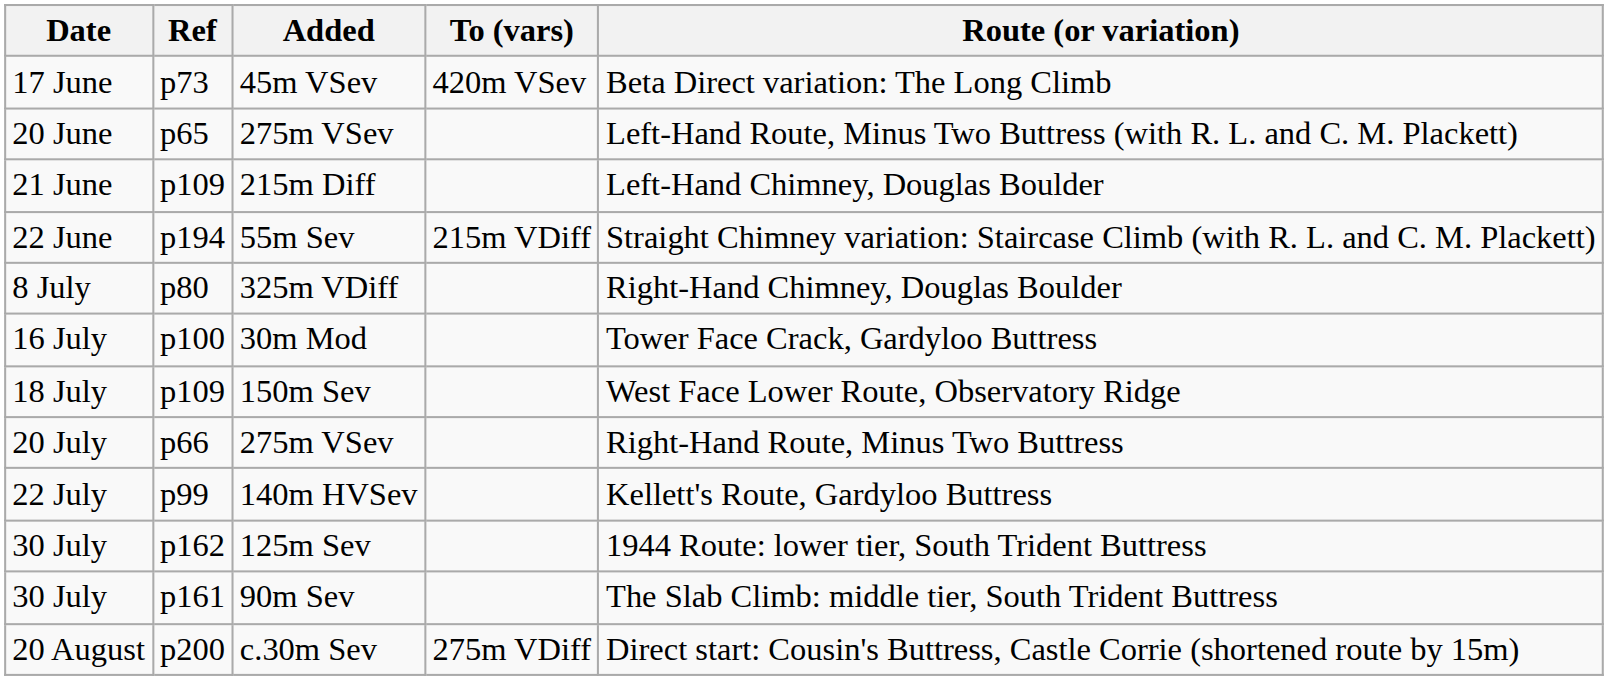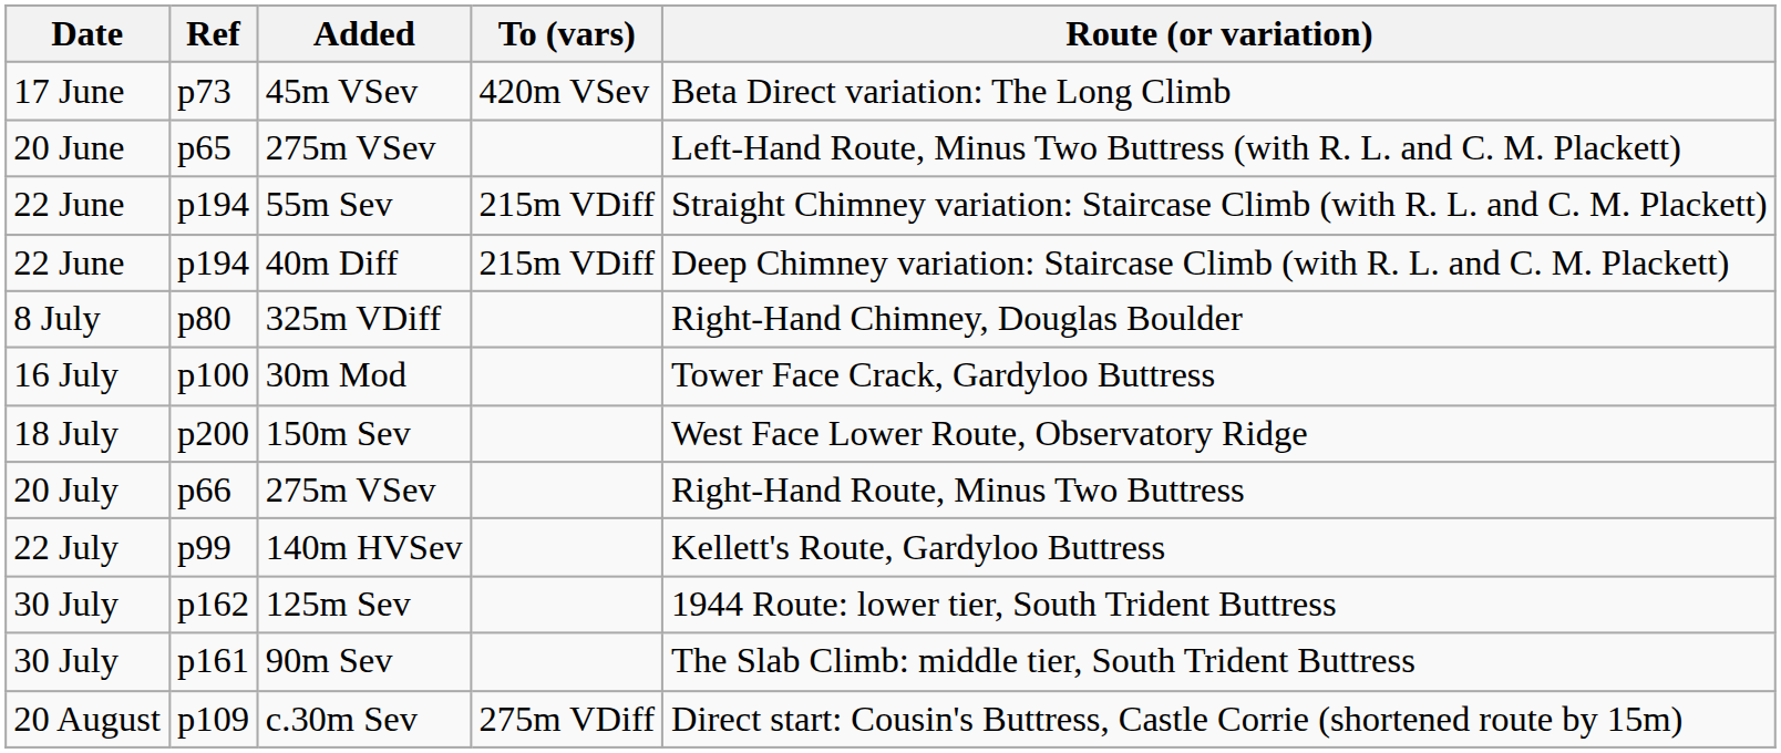 <table class="wikitable" style="margin: 1em auto 1em auto;">
 <tr>
 <th scope="col">Date</th>
 <th scope="col">Ref</th>
 <th scope="col">Added</th>
 <th scope="col">To (vars)</th>
 <th scope="col">Route (or variation)</th>
 </tr>
 <tr>
 <td>17 June</td>
 <td>p73</td>
 <td>45m VSev</td>
 <td>420m VSev</td>
 <td>Beta Direct variation: The Long Climb</td>
 </tr>
 <tr>
 <td>20 June</td>
 <td>p65</td>
 <td>275m VSev</td>
 <td></td>
 <td>Left-Hand Route, Minus Two Buttress (with R. L. and C. M. Plackett)</td>
 </tr>
 <tr>
-<td>21 June</td>
-<td>p109</td>
-<td>215m Diff</td>
-<td></td>
-<td>Left-Hand Chimney, Douglas Boulder</td>
-</tr>
-<tr>
 <td>22 June</td>
 <td>p194</td>
 <td>55m Sev</td>
 <td>215m VDiff</td>
 <td>Straight Chimney variation: Staircase Climb (with R. L. and C. M. Plackett)</td>
+</tr>
+<tr>
+<td>22 June</td>
+<td>p194</td>
+<td>40m Diff</td>
+<td>215m VDiff</td>
+<td>Deep Chimney variation: Staircase Climb (with R. L. and C. M. Plackett)</td>
 </tr>
 <tr>
 <td>8 July</td>
 <td>p80</td>
 <td>325m VDiff</td>
 <td></td>
 <td>Right-Hand Chimney, Douglas Boulder</td>
 </tr>
 <tr>
 <td>16 July</td>
 <td>p100</td>
 <td>30m Mod</td>
 <td></td>
 <td>Tower Face Crack, Gardyloo Buttress</td>
 </tr>
 <tr>
 <td>18 July</td>
-<td>p109</td>
+<td>p200</td>
 <td>150m Sev</td>
 <td></td>
 <td>West Face Lower Route, Observatory Ridge</td>
 </tr>
 <tr>
 <td>20 July</td>
 <td>p66</td>
 <td>275m VSev</td>
 <td></td>
 <td>Right-Hand Route, Minus Two Buttress</td>
 </tr>
 <tr>
 <td>22 July</td>
 <td>p99</td>
 <td>140m HVSev</td>
 <td></td>
 <td>Kellett's Route, Gardyloo Buttress</td>
 </tr>
 <tr>
 <td>30 July</td>
 <td>p162</td>
 <td>125m Sev</td>
 <td></td>
 <td>1944 Route: lower tier, South Trident Buttress</td>
 </tr>
 <tr>
 <td>30 July</td>
 <td>p161</td>
 <td>90m Sev</td>
 <td></td>
 <td>The Slab Climb: middle tier, South Trident Buttress</td>
 </tr>
 <tr>
 <td>20 August</td>
-<td>p200</td>
+<td>p109</td>
 <td>c.30m Sev</td>
 <td>275m VDiff</td>
 <td>Direct start: Cousin's Buttress, Castle Corrie (shortened route by 15m)</td>
 </tr>
 </table>
